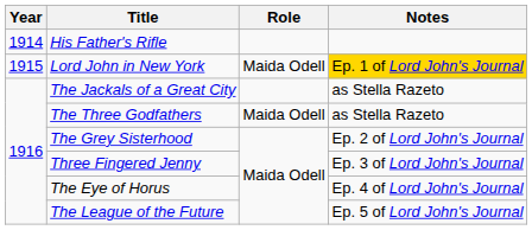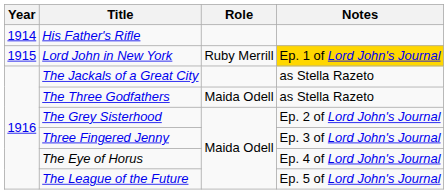 <table class="wikitable sortable">
 <tr>
 <th>Year</th>
 <th>Title</th>
 <th>Role</th>
 <th class="unsortable">Notes</th>
 </tr>
 <tr>
 <td><a href='#'>1914</a></td>
 <td><em><a href='#'>His Father's Rifle</a></em></td>
 <td></td>
 <td></td>
 </tr>
 <tr>
 <td><a href='#'>1915</a></td>
 <td><em><a href='#'>Lord John in New York</a></em></td>
-<td>Maida Odell</td>
+<td>Ruby Merrill</td>
 <td style="background: gold;">Ep. 1 of <em><a href='#'>Lord John's Journal</a></em></td>
 </tr>
 <tr>
 <td rowspan=6><a href='#'>1916</a></td>
 <td><em><a href='#'>The Jackals of a Great City</a></em></td>
 <td></td>
 <td>as Stella Razeto</td>
 </tr>
 <tr>
 <td><em><a href='#'>The Three Godfathers</a></em></td>
 <td>Maida Odell</td>
 <td>as Stella Razeto</td>
 </tr>
 <tr>
 <td><em><a href='#'>The Grey Sisterhood</a></em></td>
 <td rowspan=4>Maida Odell</td>
 <td>Ep. 2 of <em><a href='#'>Lord John's Journal</a></em></td>
 </tr>
 <tr>
 <td><em><a href='#'>Three Fingered Jenny</a></em></td>
 <td>Ep. 3 of <em><a href='#'>Lord John's Journal</a></em></td>
 </tr>
 <tr>
 <td><em>The Eye of Horus</em></td>
 <td>Ep. 4 of <em><a href='#'>Lord John's Journal</a></em></td>
 </tr>
 <tr>
 <td><em><a href='#'>The League of the Future</a></em></td>
 <td>Ep. 5 of <em><a href='#'>Lord John's Journal</a></em></td>
 </tr>
 </table>
